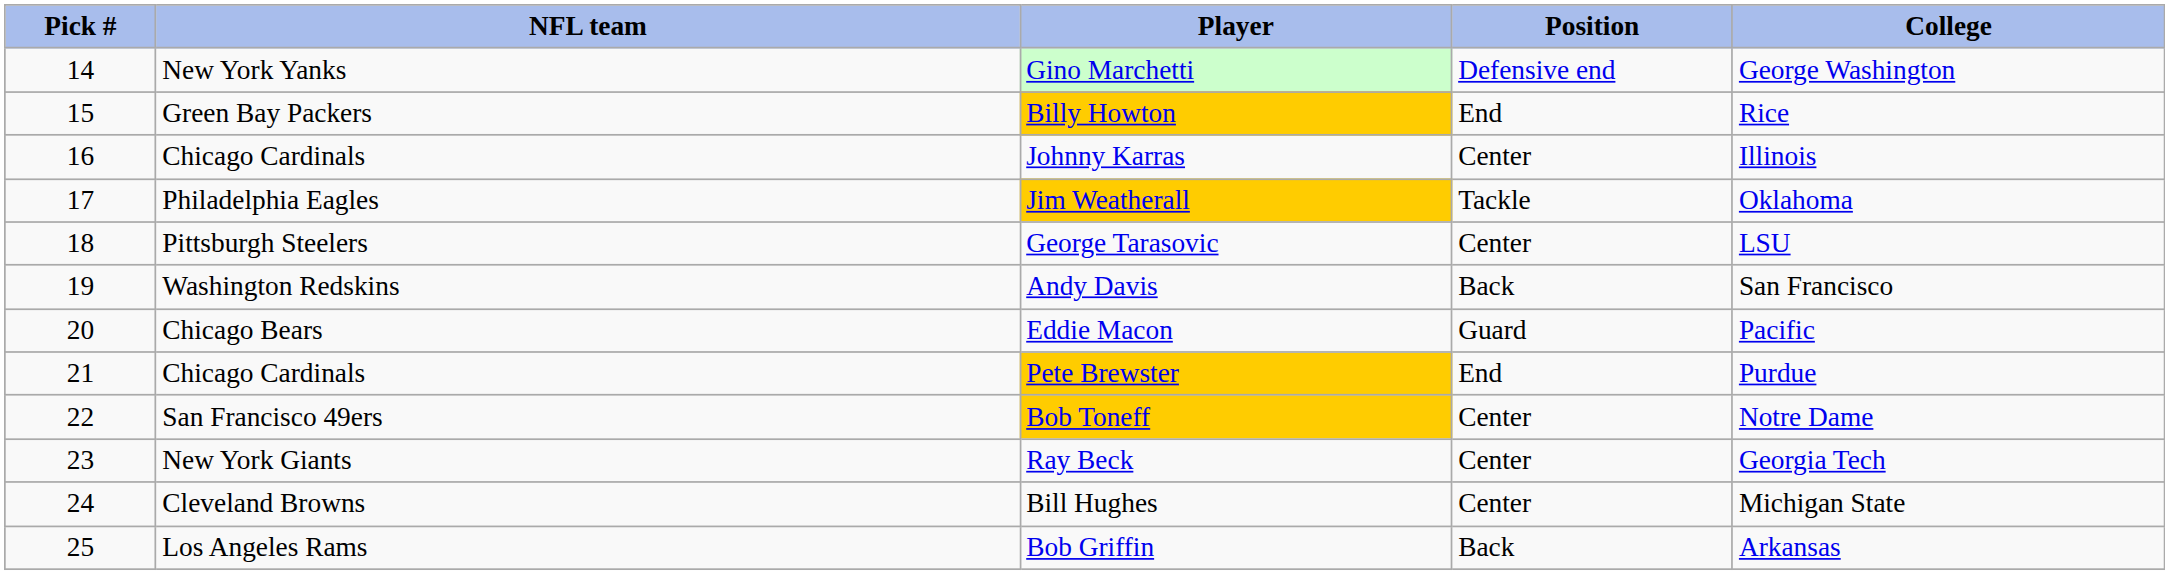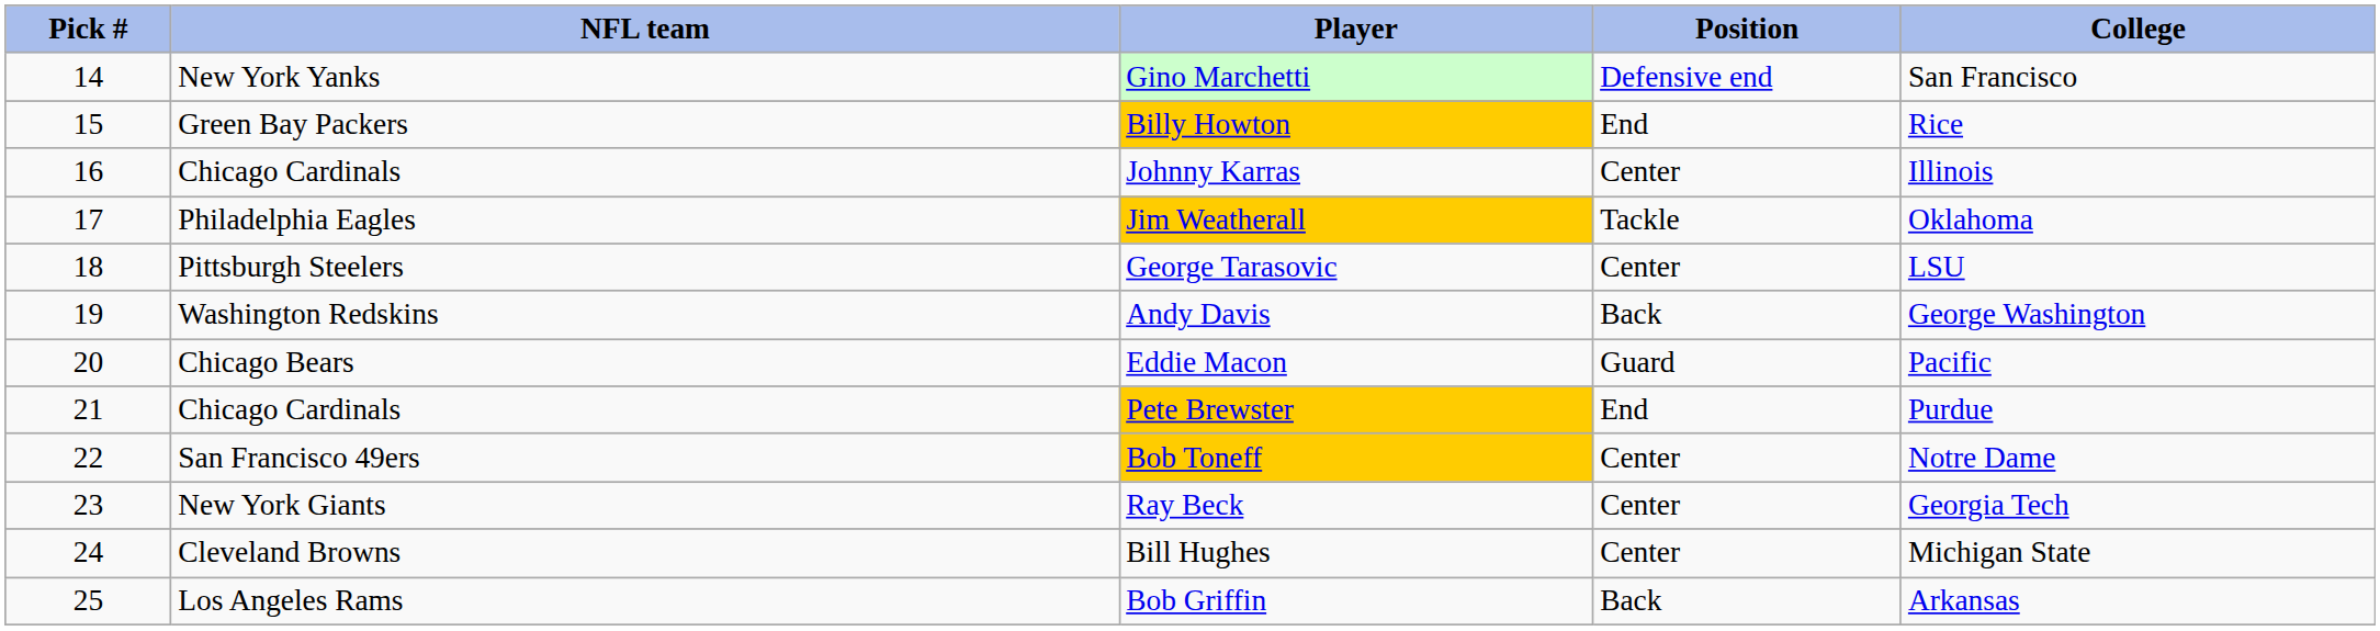 <table class="wikitable sortable sortable" style="width: 100%">
 <tr>
 <th style="background:#A8BDEC;" width=7%>Pick #</th>
 <th width=40% style="background:#A8BDEC;">NFL team</th>
 <th width=20% style="background:#A8BDEC;">Player</th>
 <th width=13% style="background:#A8BDEC;">Position</th>
 <th style="background:#A8BDEC;">College</th>
 </tr>
 <tr>
 <td align=center>14</td>
 <td>New York Yanks</td>
 <td bgcolor="#CCFFCC"><a href='#'>Gino Marchetti</a></td>
 <td><a href='#'>Defensive end</a></td>
-<td><a href='#'>George Washington</a></td>
+<td>San Francisco</td>
 </tr>
 <tr>
 <td align=center>15</td>
 <td>Green Bay Packers</td>
 <td bgcolor="#FFCC00"><a href='#'>Billy Howton</a></td>
 <td>End</td>
 <td><a href='#'>Rice</a></td>
 </tr>
 <tr>
 <td align=center>16</td>
 <td>Chicago Cardinals</td>
 <td><a href='#'>Johnny Karras</a></td>
 <td>Center</td>
 <td><a href='#'>Illinois</a></td>
 </tr>
 <tr>
 <td align=center>17</td>
 <td>Philadelphia Eagles</td>
 <td bgcolor="#FFCC00"><a href='#'>Jim Weatherall</a></td>
 <td>Tackle</td>
 <td><a href='#'>Oklahoma</a></td>
 </tr>
 <tr>
 <td align=center>18</td>
 <td>Pittsburgh Steelers</td>
 <td><a href='#'>George Tarasovic</a></td>
 <td>Center</td>
 <td><a href='#'>LSU</a></td>
 </tr>
 <tr>
 <td align=center>19</td>
 <td>Washington Redskins</td>
 <td><a href='#'>Andy Davis</a></td>
 <td>Back</td>
-<td>San Francisco</td>
+<td><a href='#'>George Washington</a></td>
 </tr>
 <tr>
 <td align=center>20</td>
 <td>Chicago Bears</td>
 <td><a href='#'>Eddie Macon</a></td>
 <td>Guard</td>
 <td><a href='#'>Pacific</a></td>
 </tr>
 <tr>
 <td align=center>21</td>
 <td>Chicago Cardinals</td>
 <td bgcolor="#FFCC00"><a href='#'>Pete Brewster</a></td>
 <td>End</td>
 <td><a href='#'>Purdue</a></td>
 </tr>
 <tr>
 <td align=center>22</td>
 <td>San Francisco 49ers</td>
 <td bgcolor="#FFCC00"><a href='#'>Bob Toneff</a></td>
 <td>Center</td>
 <td><a href='#'>Notre Dame</a></td>
 </tr>
 <tr>
 <td align=center>23</td>
 <td>New York Giants</td>
 <td><a href='#'>Ray Beck</a></td>
 <td>Center</td>
 <td><a href='#'>Georgia Tech</a></td>
 </tr>
 <tr>
 <td align=center>24</td>
 <td>Cleveland Browns</td>
 <td>Bill Hughes</td>
 <td>Center</td>
 <td>Michigan State</td>
 </tr>
 <tr>
 <td align=center>25</td>
 <td>Los Angeles Rams</td>
 <td><a href='#'>Bob Griffin</a></td>
 <td>Back</td>
 <td><a href='#'>Arkansas</a></td>
 </tr>
 </table>
